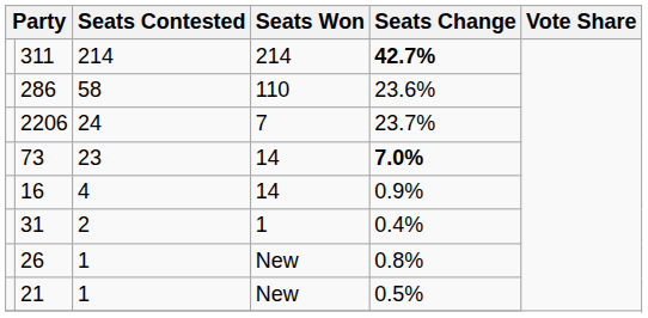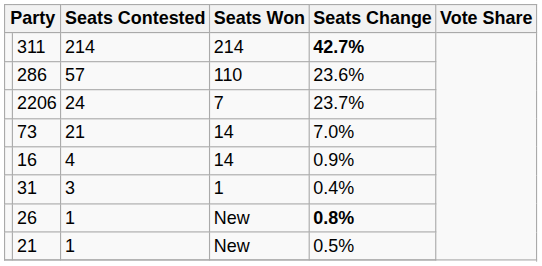 <table class="wikitable sortable" border="1">
 <tr>
 <th colspan=2>Party</th>
 <th>Seats Contested</th>
 <th>Seats Won</th>
 <th>Seats Change</th>
 <th>Vote Share</th>
 </tr>
 <tr>
 <td></td>
 <td>311</td>
 <td>214</td>
 <td> 214</td>
 <td><strong>42.7%</strong></td>
 </tr>
 <tr>
 <td></td>
 <td>286</td>
-<td>58</td>
+<td>57</td>
 <td> 110</td>
 <td>23.6%</td>
 </tr>
 <tr>
 <td></td>
 <td>2206</td>
 <td>24</td>
 <td> 7</td>
 <td>23.7%</td>
 </tr>
 <tr>
 <td></td>
 <td>73</td>
-<td>23</td>
+<td>21</td>
 <td> 14</td>
-<td><strong>7.0%</strong></td>
+<td>7.0%</td>
 </tr>
 <tr>
 <td></td>
 <td>16</td>
 <td>4</td>
 <td> 14</td>
 <td>0.9%</td>
 </tr>
 <tr>
 <td></td>
 <td>31</td>
-<td>2</td>
+<td>3</td>
 <td> 1</td>
 <td>0.4%</td>
 </tr>
 <tr>
 <td></td>
 <td>26</td>
 <td>1</td>
 <td>New</td>
-<td>0.8%</td>
+<td><strong>0.8%</strong></td>
 </tr>
 <tr>
 <td></td>
 <td>21</td>
 <td>1</td>
 <td>New</td>
 <td>0.5%</td>
 </tr>
 <tr>
 </tr>
 </table>
